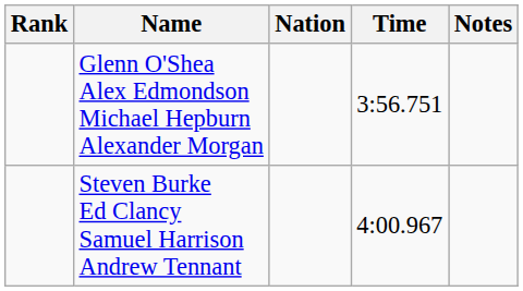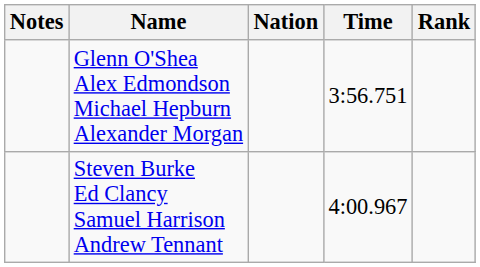 <table class="wikitable sortable" style="text-align:center">
 <tr>
-<th>Rank</th>
+<th>Notes</th>
 <th>Name</th>
 <th>Nation</th>
 <th>Time</th>
-<th>Notes</th>
+<th>Rank</th>
 </tr>
 <tr>
 <td></td>
 <td align=left><a href='#'>Glenn O'Shea</a><br><a href='#'>Alex Edmondson</a><br><a href='#'>Michael Hepburn</a><br><a href='#'>Alexander Morgan</a></td>
 <td align=left></td>
 <td>3:56.751</td>
 <td></td>
 </tr>
 <tr>
 <td></td>
 <td align=left><a href='#'>Steven Burke</a><br><a href='#'>Ed Clancy</a><br><a href='#'>Samuel Harrison</a><br><a href='#'>Andrew Tennant</a></td>
 <td align=left></td>
 <td>4:00.967</td>
 <td></td>
 </tr>
 </table>
